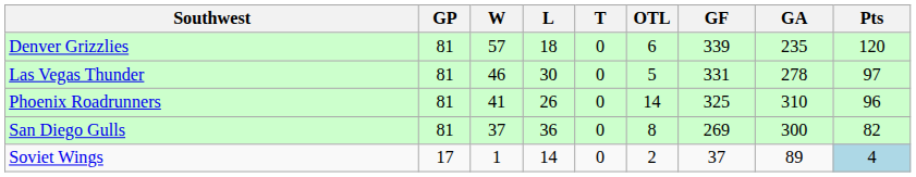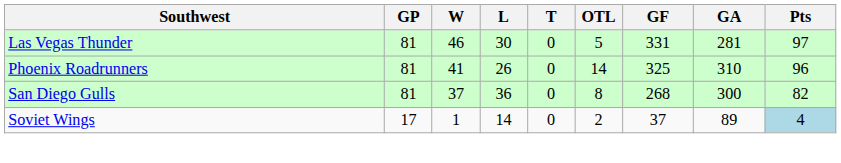 <table class="wikitable">
 <tr>
 <th width="40%">Southwest</th>
 <th width="5%">GP</th>
 <th width="5%">W</th>
 <th width="5%">L</th>
 <th width="5%">T</th>
 <th width="5%">OTL</th>
 <th width="7.5%">GF</th>
 <th width="7.5%">GA</th>
 <th width="7.5%">Pts</th>
 </tr>
 <tr align="center" bgcolor="#CCFFCC">
-<td align="left"><a href='#'>Denver Grizzlies</a></td>
-<td>81</td>
-<td>57</td>
-<td>18</td>
-<td>0</td>
-<td>6</td>
-<td>339</td>
-<td>235</td>
-<td>120</td>
-</tr>
-<tr align="center" bgcolor="#CCFFCC">
 <td align="left"><a href='#'>Las Vegas Thunder</a></td>
 <td>81</td>
 <td>46</td>
 <td>30</td>
 <td>0</td>
 <td>5</td>
 <td>331</td>
-<td>278</td>
+<td>281</td>
 <td>97</td>
 </tr>
 <tr align="center" bgcolor="#CCFFCC">
 <td align="left"><a href='#'>Phoenix Roadrunners</a></td>
 <td>81</td>
 <td>41</td>
 <td>26</td>
 <td>0</td>
 <td>14</td>
 <td>325</td>
 <td>310</td>
 <td>96</td>
 </tr>
 <tr align="center" bgcolor="#CCFFCC">
 <td align="left"><a href='#'>San Diego Gulls</a></td>
 <td>81</td>
 <td>37</td>
 <td>36</td>
 <td>0</td>
 <td>8</td>
-<td>269</td>
+<td>268</td>
 <td>300</td>
 <td>82</td>
 </tr>
 <tr align="center">
 <td align="left"><a href='#'>Soviet Wings</a></td>
 <td>17</td>
 <td>1</td>
 <td>14</td>
 <td>0</td>
 <td>2</td>
 <td>37</td>
 <td>89</td>
 <td style="background: lightblue;">4</td>
 </tr>
 </table>
